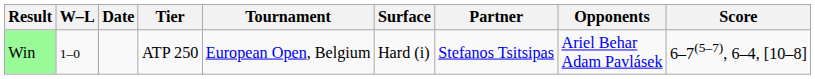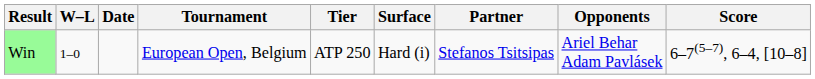 <table class="wikitable">
 <tr>
 <th>Result</th>
 <th class="unsortable">W–L</th>
 <th>Date</th>
+<th>Tournament</th>
 <th>Tier</th>
-<th>Tournament</th>
 <th>Surface</th>
 <th>Partner</th>
 <th>Opponents</th>
 <th class="unsortable">Score</th>
 </tr>
 <tr>
 <td bgcolor=98fb98>Win</td>
 <td><small>1–0</small></td>
 <td><a href='#'></a></td>
+<td><a href='#'>European Open</a>, Belgium</td>
 <td>ATP 250</td>
-<td><a href='#'>European Open</a>, Belgium</td>
 <td>Hard (i)</td>
 <td> <a href='#'>Stefanos Tsitsipas</a></td>
 <td> <a href='#'>Ariel Behar</a><br> <a href='#'>Adam Pavlásek</a></td>
 <td>6–7<sup>(5–7)</sup>, 6–4, [10–8]</td>
 </tr>
 </table>
